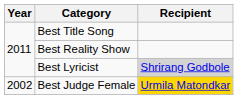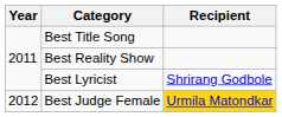 <table class="wikitable">
 <tr>
 <th>Year</th>
 <th>Category</th>
 <th>Recipient</th>
 </tr>
 <tr>
 <td rowspan="3">2011</td>
 <td>Best Title Song</td>
 <td></td>
 </tr>
 <tr>
 <td>Best Reality Show</td>
 <td></td>
 </tr>
 <tr>
 <td>Best Lyricist</td>
-<td style="background: lightgrey;"><a href='#'>Shrirang Godbole</a></td>
+<td><a href='#'>Shrirang Godbole</a></td>
 </tr>
 <tr>
-<td>2002</td>
+<td>2012</td>
 <td>Best Judge Female</td>
 <td style="background: gold;"><a href='#'>Urmila Matondkar</a></td>
 </tr>
 </table>
